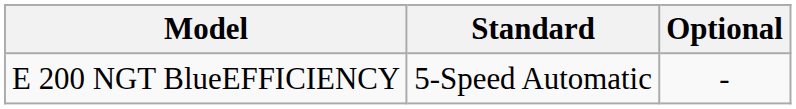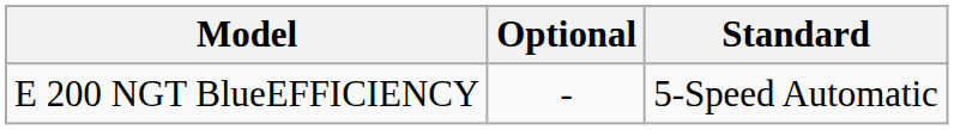 <table class="wikitable" style="text-align:center;">
 <tr>
 <th>Model</th>
+<th>Optional</th>
 <th>Standard</th>
-<th>Optional</th>
 </tr>
 <tr>
 <td>E 200 NGT BlueEFFICIENCY</td>
+<td>-</td>
 <td>5-Speed Automatic</td>
-<td>-</td>
 </tr>
 </table>
